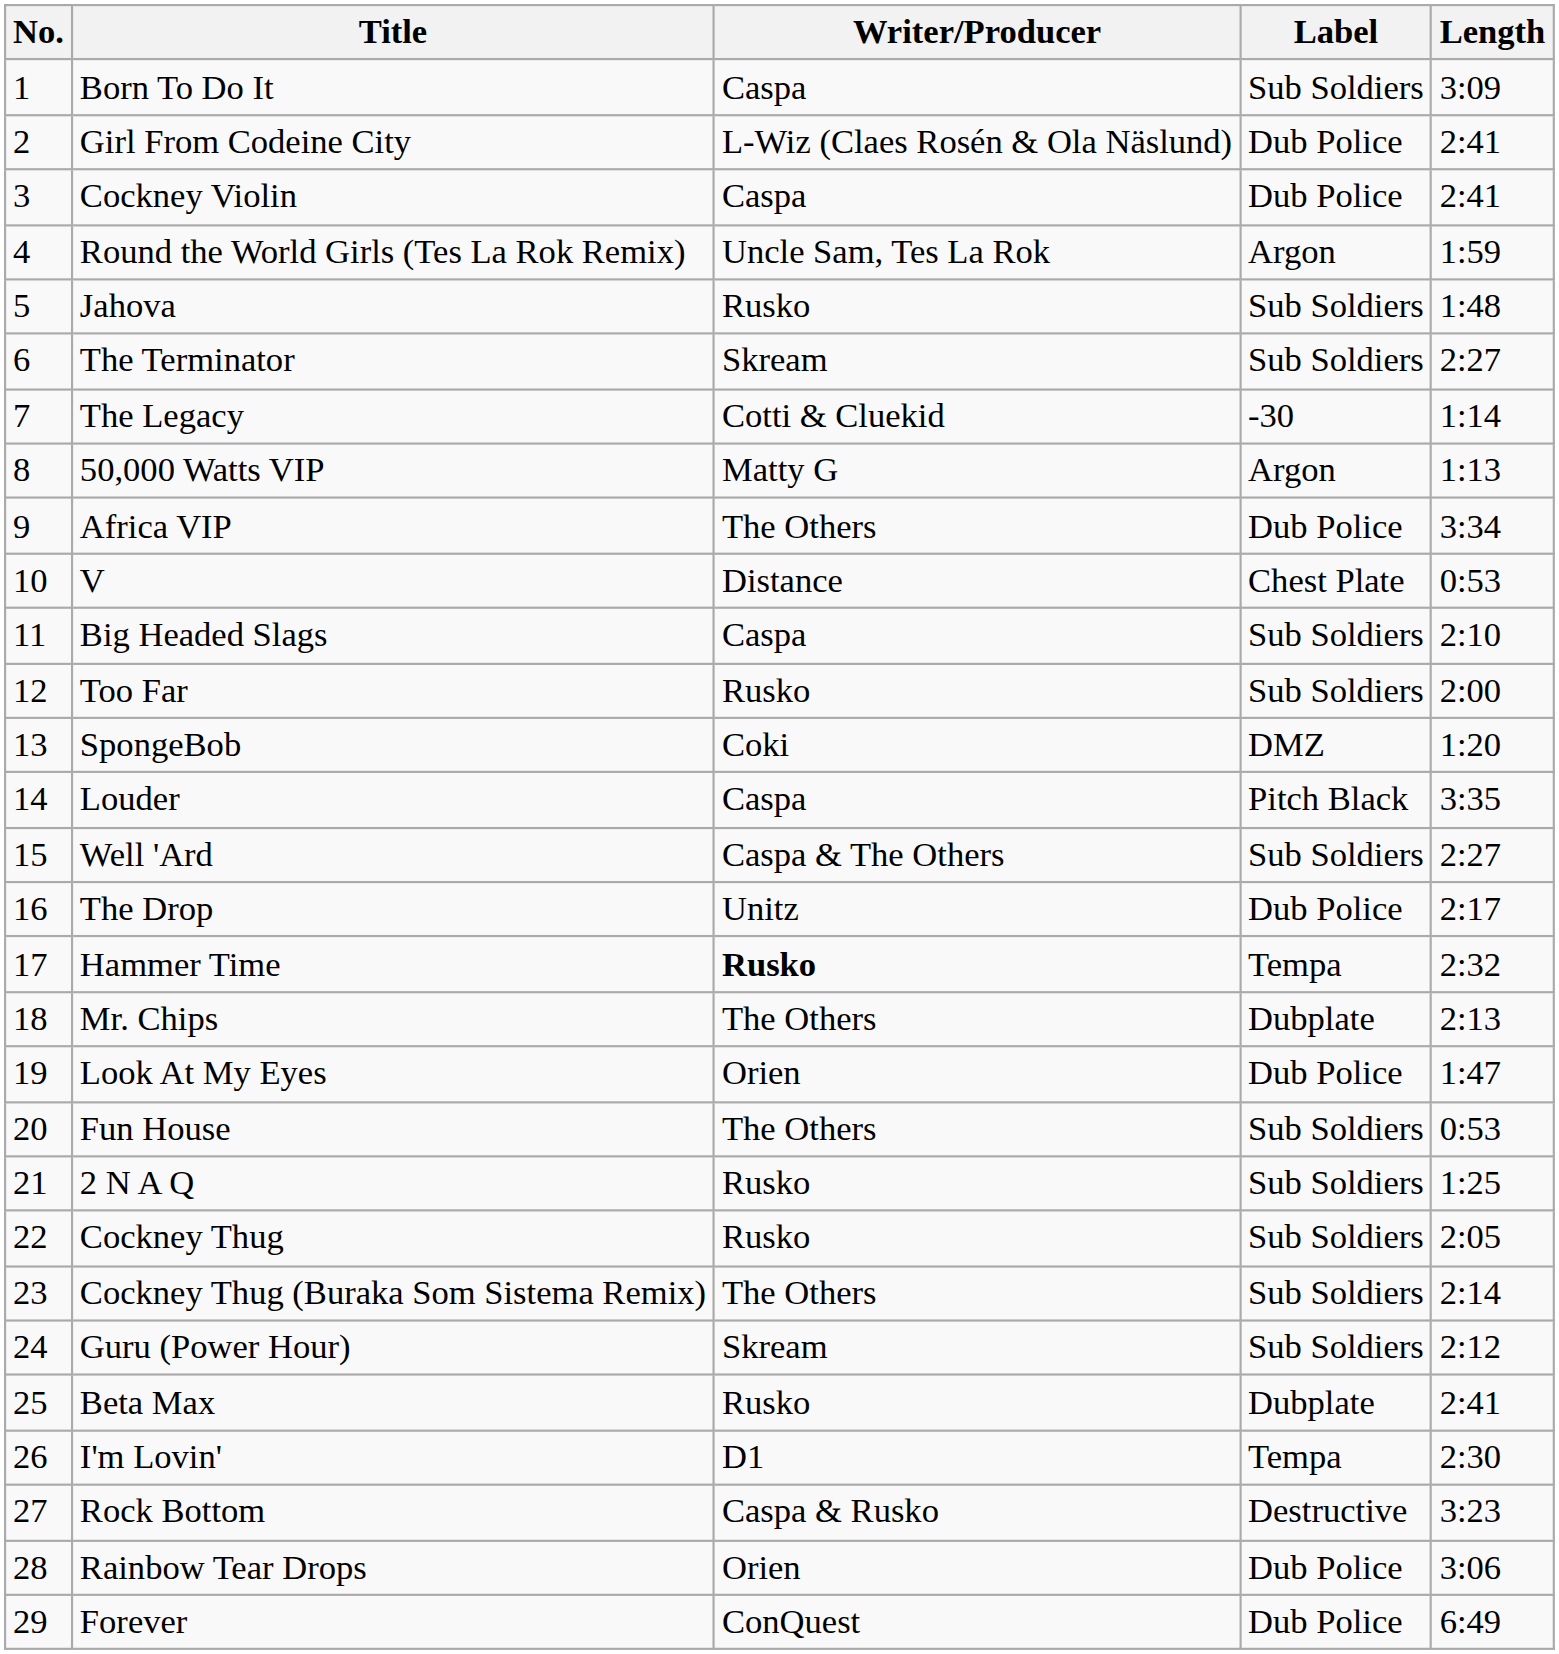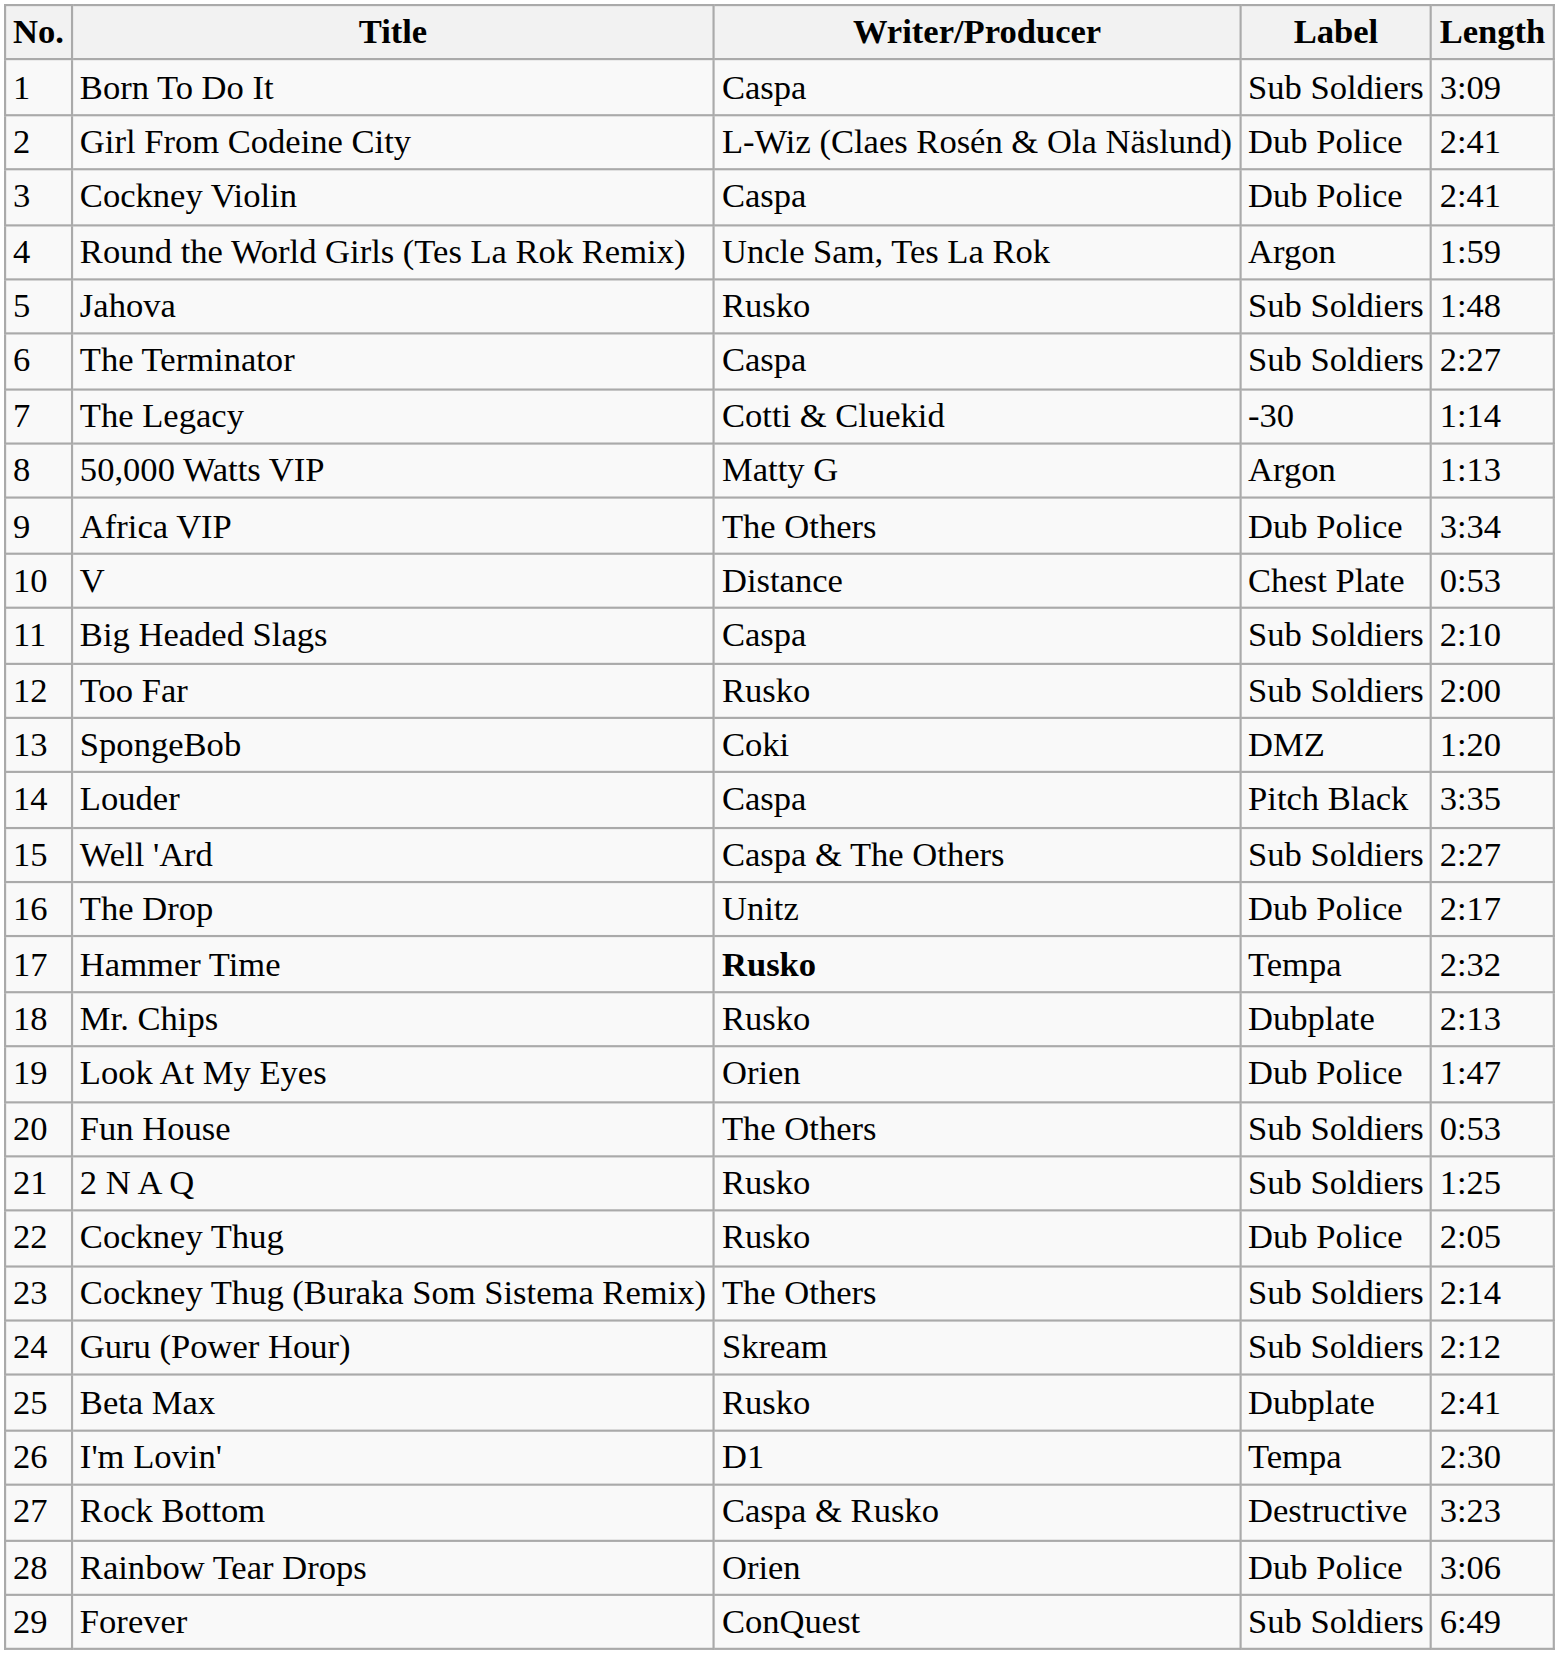 <table class="wikitable">
 <tr>
 <th>No.</th>
 <th>Title</th>
 <th>Writer/Producer</th>
 <th>Label</th>
 <th>Length</th>
 </tr>
 <tr>
 <td>1</td>
 <td>Born To Do It</td>
 <td>Caspa</td>
 <td>Sub Soldiers</td>
 <td>3:09</td>
 </tr>
 <tr>
 <td>2</td>
 <td>Girl From Codeine City</td>
 <td>L-Wiz (Claes Rosén & Ola Näslund)</td>
 <td>Dub Police</td>
 <td>2:41</td>
 </tr>
 <tr>
 <td>3</td>
 <td>Cockney Violin</td>
 <td>Caspa</td>
 <td>Dub Police</td>
 <td>2:41</td>
 </tr>
 <tr>
 <td>4</td>
 <td>Round the World Girls (Tes La Rok Remix)</td>
 <td>Uncle Sam, Tes La Rok</td>
 <td>Argon</td>
 <td>1:59</td>
 </tr>
 <tr>
 <td>5</td>
 <td>Jahova</td>
 <td>Rusko</td>
 <td>Sub Soldiers</td>
 <td>1:48</td>
 </tr>
 <tr>
 <td>6</td>
 <td>The Terminator</td>
-<td>Skream</td>
+<td>Caspa</td>
 <td>Sub Soldiers</td>
 <td>2:27</td>
 </tr>
 <tr>
 <td>7</td>
 <td>The Legacy</td>
 <td>Cotti & Cluekid</td>
 <td>-30</td>
 <td>1:14</td>
 </tr>
 <tr>
 <td>8</td>
 <td>50,000 Watts VIP</td>
 <td>Matty G</td>
 <td>Argon</td>
 <td>1:13</td>
 </tr>
 <tr>
 <td>9</td>
 <td>Africa VIP</td>
 <td>The Others</td>
 <td>Dub Police</td>
 <td>3:34</td>
 </tr>
 <tr>
 <td>10</td>
 <td>V</td>
 <td>Distance</td>
 <td>Chest Plate</td>
 <td>0:53</td>
 </tr>
 <tr>
 <td>11</td>
 <td>Big Headed Slags</td>
 <td>Caspa</td>
 <td>Sub Soldiers</td>
 <td>2:10</td>
 </tr>
 <tr>
 <td>12</td>
 <td>Too Far</td>
 <td>Rusko</td>
 <td>Sub Soldiers</td>
 <td>2:00</td>
 </tr>
 <tr>
 <td>13</td>
 <td>SpongeBob</td>
 <td>Coki</td>
 <td>DMZ</td>
 <td>1:20</td>
 </tr>
 <tr>
 <td>14</td>
 <td>Louder</td>
 <td>Caspa</td>
 <td>Pitch Black</td>
 <td>3:35</td>
 </tr>
 <tr>
 <td>15</td>
 <td>Well 'Ard</td>
 <td>Caspa & The Others</td>
 <td>Sub Soldiers</td>
 <td>2:27</td>
 </tr>
 <tr>
 <td>16</td>
 <td>The Drop</td>
 <td>Unitz</td>
 <td>Dub Police</td>
 <td>2:17</td>
 </tr>
 <tr>
 <td>17</td>
 <td>Hammer Time</td>
 <td><strong>Rusko</strong></td>
 <td>Tempa</td>
 <td>2:32</td>
 </tr>
 <tr>
 <td>18</td>
 <td>Mr. Chips</td>
-<td>The Others</td>
+<td>Rusko</td>
 <td>Dubplate</td>
 <td>2:13</td>
 </tr>
 <tr>
 <td>19</td>
 <td>Look At My Eyes</td>
 <td>Orien</td>
 <td>Dub Police</td>
 <td>1:47</td>
 </tr>
 <tr>
 <td>20</td>
 <td>Fun House</td>
 <td>The Others</td>
 <td>Sub Soldiers</td>
 <td>0:53</td>
 </tr>
 <tr>
 <td>21</td>
 <td>2 N A Q</td>
 <td>Rusko</td>
 <td>Sub Soldiers</td>
 <td>1:25</td>
 </tr>
 <tr>
 <td>22</td>
 <td>Cockney Thug</td>
 <td>Rusko</td>
-<td>Sub Soldiers</td>
+<td>Dub Police</td>
 <td>2:05</td>
 </tr>
 <tr>
 <td>23</td>
 <td>Cockney Thug (Buraka Som Sistema Remix)</td>
 <td>The Others</td>
 <td>Sub Soldiers</td>
 <td>2:14</td>
 </tr>
 <tr>
 <td>24</td>
 <td>Guru (Power Hour)</td>
 <td>Skream</td>
 <td>Sub Soldiers</td>
 <td>2:12</td>
 </tr>
 <tr>
 <td>25</td>
 <td>Beta Max</td>
 <td>Rusko</td>
 <td>Dubplate</td>
 <td>2:41</td>
 </tr>
 <tr>
 <td>26</td>
 <td>I'm Lovin'</td>
 <td>D1</td>
 <td>Tempa</td>
 <td>2:30</td>
 </tr>
 <tr>
 <td>27</td>
 <td>Rock Bottom</td>
 <td>Caspa & Rusko</td>
 <td>Destructive</td>
 <td>3:23</td>
 </tr>
 <tr>
 <td>28</td>
 <td>Rainbow Tear Drops</td>
 <td>Orien</td>
 <td>Dub Police</td>
 <td>3:06</td>
 </tr>
 <tr>
 <td>29</td>
 <td>Forever</td>
 <td>ConQuest</td>
-<td>Dub Police</td>
+<td>Sub Soldiers</td>
 <td>6:49</td>
 </tr>
 </table>
